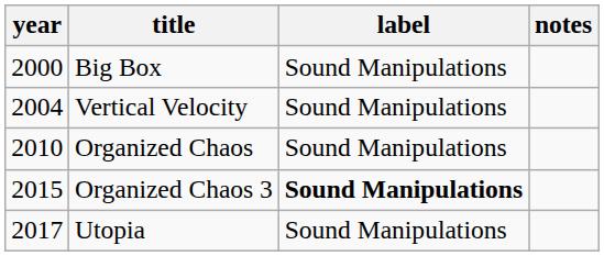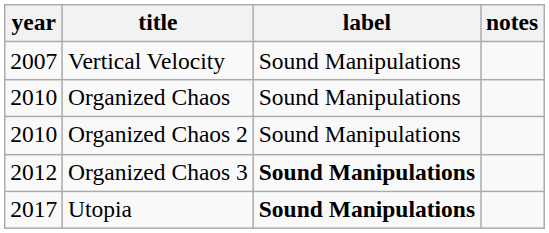 <table class="wikitable">
 <tr>
 <th>year</th>
 <th>title</th>
 <th>label</th>
 <th>notes</th>
 </tr>
 <tr>
-<td>2000</td>
-<td>Big Box</td>
-<td>Sound Manipulations</td>
-<td></td>
-</tr>
-<tr>
-<td>2004</td>
+<td>2007</td>
 <td>Vertical Velocity</td>
 <td>Sound Manipulations</td>
 <td></td>
 </tr>
 <tr>
 <td>2010</td>
 <td>Organized Chaos</td>
 <td>Sound Manipulations</td>
 <td></td>
 </tr>
 <tr>
-<td>2015</td>
+<td>2010</td>
+<td>Organized Chaos 2</td>
+<td>Sound Manipulations</td>
+<td></td>
+</tr>
+<tr>
+<td>2012</td>
 <td>Organized Chaos 3</td>
 <td><strong>Sound Manipulations</strong></td>
 <td></td>
 </tr>
 <tr>
 <td>2017</td>
 <td>Utopia</td>
-<td>Sound Manipulations</td>
+<td><strong>Sound Manipulations</strong></td>
 <td></td>
 </tr>
 </table>
